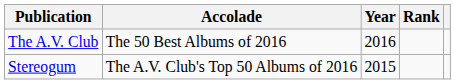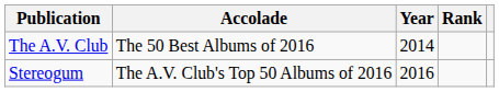 <table class="sortable wikitable">
 <tr>
 <th>Publication</th>
 <th>Accolade</th>
 <th>Year</th>
 <th>Rank</th>
 <th class="unsortable"></th>
 </tr>
 <tr>
 <td><a href='#'>The A.V. Club</a></td>
 <td>The 50 Best Albums of 2016</td>
-<td>2016</td>
+<td>2014</td>
 <td></td>
 <td></td>
 </tr>
 <tr>
 <td><a href='#'>Stereogum</a></td>
 <td>The A.V. Club's Top 50 Albums of 2016</td>
-<td>2015</td>
+<td>2016</td>
 <td></td>
 <td></td>
 </tr>
 </table>
